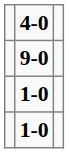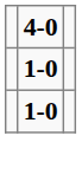 <table bgcolor="#f9f9f9" cellpadding="3" cellspacing="0" border="1" style="font-size: 95%; border: gray solid 1px; border-collapse: collapse; background: #f9f9f9;">
 <tr>
 <td><strong></strong></td>
 <td align="center"><strong>4-0</strong></td>
-<td><em></em></td>
-</tr>
-<tr>
-<td><strong></strong></td>
-<td align="center"><strong>9-0</strong></td>
 <td><em></em></td>
 </tr>
 <tr>
 <td><strong></strong></td>
 <td align="center"><strong>1-0</strong></td>
 <td></td>
 </tr>
 <tr>
 <td><strong></strong></td>
 <td align="center"><strong>1-0</strong></td>
 <td></td>
 </tr>
 </table>
